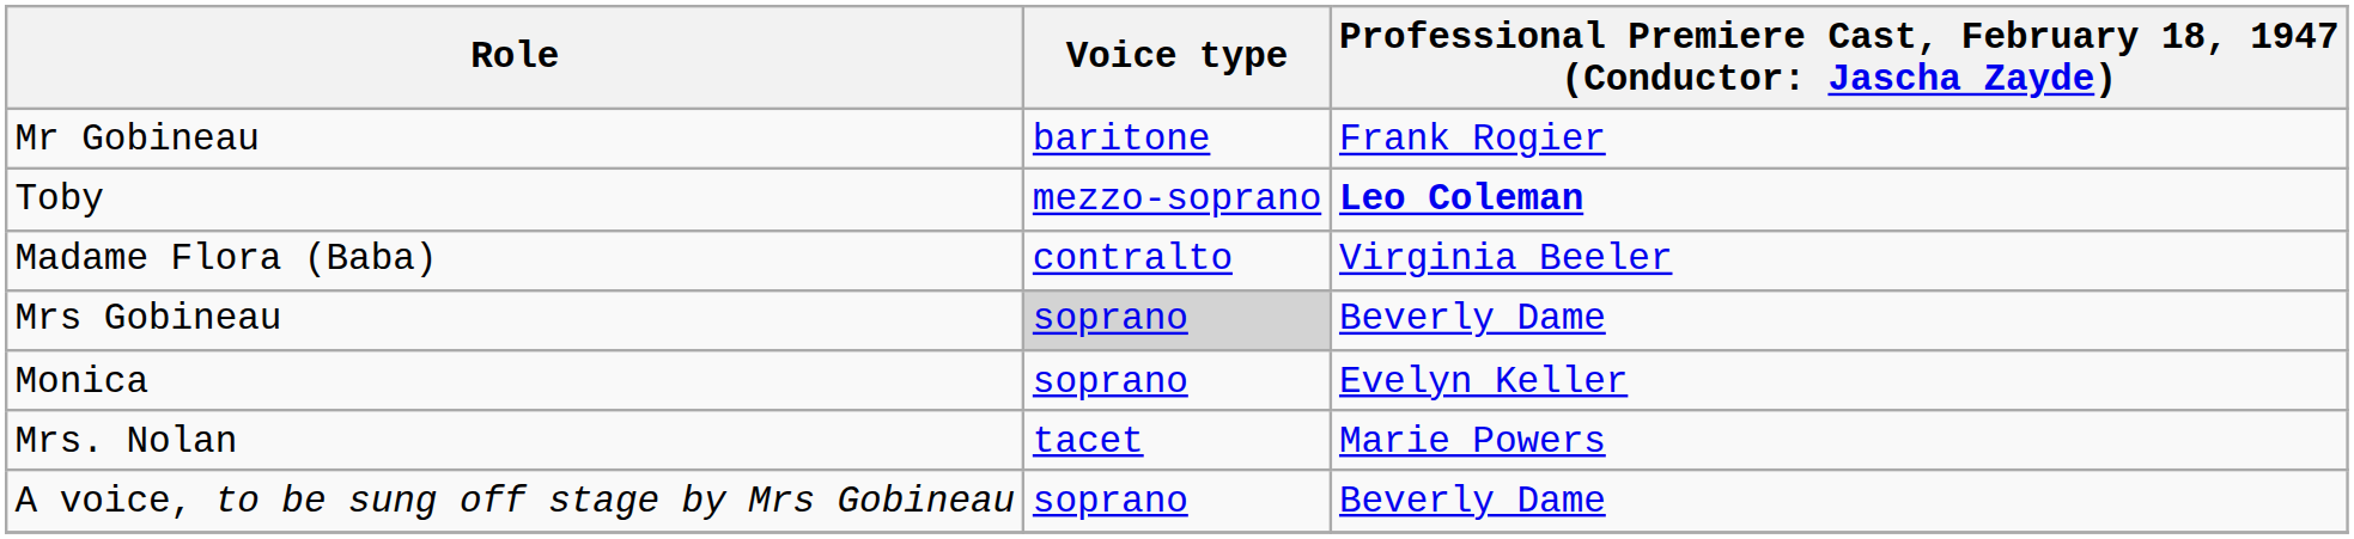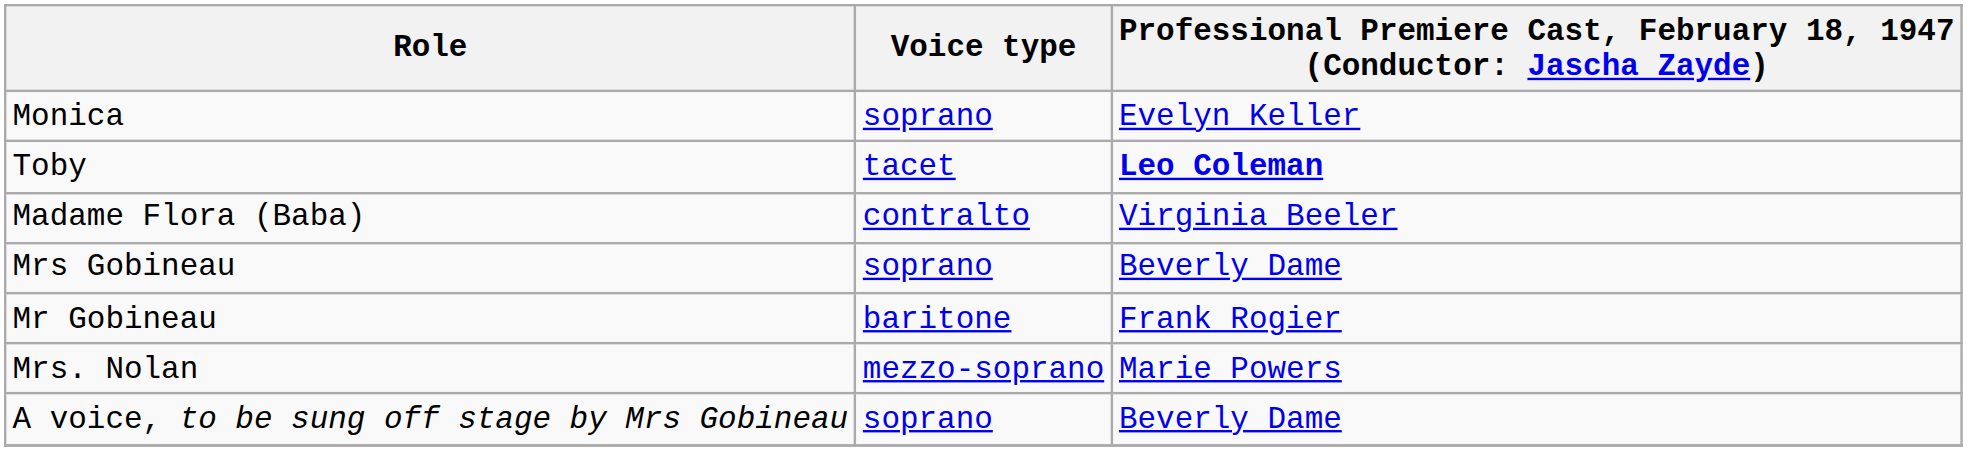 <table class="wikitable">
 <tr>
 <th>Role</th>
 <th>Voice type</th>
 <th>Professional Premiere Cast, February 18, 1947<br>(Conductor: <a href='#'>Jascha Zayde</a>)</th>
 </tr>
 <tr>
-<td>Mr Gobineau</td>
-<td><a href='#'>baritone</a></td>
-<td><a href='#'>Frank Rogier</a></td>
+<td>Monica</td>
+<td><a href='#'>soprano</a></td>
+<td><a href='#'>Evelyn Keller</a></td>
 </tr>
 <tr>
 <td>Toby</td>
-<td><a href='#'>mezzo-soprano</a></td>
+<td><a href='#'>tacet</a></td>
 <td><strong><a href='#'>Leo Coleman</a></strong></td>
 </tr>
 <tr>
 <td>Madame Flora (Baba)</td>
 <td><a href='#'>contralto</a></td>
 <td><a href='#'>Virginia Beeler</a></td>
 </tr>
 <tr>
 <td>Mrs Gobineau</td>
-<td style="background: lightgrey;"><a href='#'>soprano</a></td>
+<td><a href='#'>soprano</a></td>
 <td><a href='#'>Beverly Dame</a></td>
 </tr>
 <tr>
-<td>Monica</td>
-<td><a href='#'>soprano</a></td>
-<td><a href='#'>Evelyn Keller</a></td>
+<td>Mr Gobineau</td>
+<td><a href='#'>baritone</a></td>
+<td><a href='#'>Frank Rogier</a></td>
 </tr>
 <tr>
 <td>Mrs. Nolan</td>
-<td><a href='#'>tacet</a></td>
+<td><a href='#'>mezzo-soprano</a></td>
 <td><a href='#'>Marie Powers</a></td>
 </tr>
 <tr>
 <td>A voice, <em>to be sung off stage by Mrs Gobineau</em></td>
 <td><a href='#'>soprano</a></td>
 <td><a href='#'>Beverly Dame</a></td>
 </tr>
 <tr>
 </tr>
 </table>
